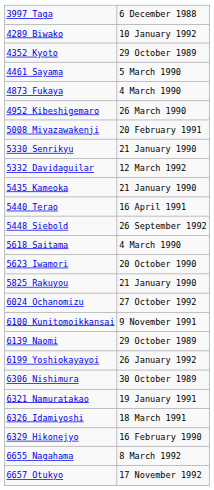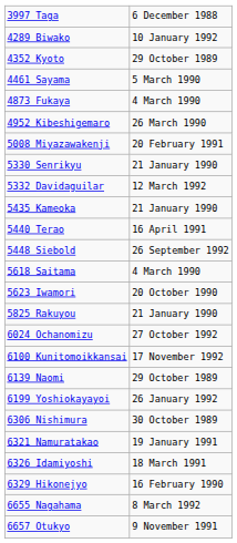 <table class="wikitable" style="font-size: 89%; float: left; width: 24em; margin-right: 1em;height: 650px;">
 <tr>
 <td><a href='#'>3997 Taga</a></td>
 <td>6 December 1988</td>
 </tr>
 <tr>
 <td><a href='#'>4289 Biwako</a></td>
 <td>10 January 1992</td>
 </tr>
 <tr>
 <td><a href='#'>4352 Kyoto</a></td>
 <td>29 October 1989</td>
 </tr>
 <tr>
 <td><a href='#'>4461 Sayama</a></td>
 <td>5 March 1990</td>
 </tr>
 <tr>
 <td><a href='#'>4873 Fukaya</a></td>
 <td>4 March 1990</td>
 </tr>
 <tr>
 <td><a href='#'>4952 Kibeshigemaro</a></td>
 <td>26 March 1990</td>
 </tr>
 <tr>
 <td><a href='#'>5008 Miyazawakenji</a></td>
 <td>20 February 1991</td>
 </tr>
 <tr>
 <td><a href='#'>5330 Senrikyu</a></td>
 <td>21 January 1990</td>
 </tr>
 <tr>
 <td><a href='#'>5332 Davidaguilar</a></td>
 <td>12 March 1992</td>
 </tr>
 <tr>
 <td><a href='#'>5435 Kameoka</a></td>
 <td>21 January 1990</td>
 </tr>
 <tr>
 <td><a href='#'>5440 Terao</a></td>
 <td>16 April 1991</td>
 </tr>
 <tr>
 <td><a href='#'>5448 Siebold</a></td>
 <td>26 September 1992</td>
 </tr>
 <tr>
 <td><a href='#'>5618 Saitama</a></td>
 <td>4 March 1990</td>
 </tr>
 <tr>
 <td><a href='#'>5623 Iwamori</a></td>
 <td>20 October 1990</td>
 </tr>
 <tr>
 <td><a href='#'>5825 Rakuyou</a></td>
 <td>21 January 1990</td>
 </tr>
 <tr>
 <td><a href='#'>6024 Ochanomizu</a></td>
 <td>27 October 1992</td>
 </tr>
 <tr>
 <td><a href='#'>6100 Kunitomoikkansai</a></td>
-<td>9 November 1991</td>
+<td>17 November 1992</td>
 </tr>
 <tr>
 <td><a href='#'>6139 Naomi</a></td>
 <td>29 October 1989</td>
 </tr>
 <tr>
 <td><a href='#'>6199 Yoshiokayayoi</a></td>
 <td>26 January 1992</td>
 </tr>
 <tr>
 <td><a href='#'>6306 Nishimura</a></td>
 <td>30 October 1989</td>
 </tr>
 <tr>
 <td><a href='#'>6321 Namuratakao</a></td>
 <td>19 January 1991</td>
 </tr>
 <tr>
 <td><a href='#'>6326 Idamiyoshi</a></td>
 <td>18 March 1991</td>
 </tr>
 <tr>
 <td><a href='#'>6329 Hikonejyo</a></td>
 <td>16 February 1990</td>
 </tr>
 <tr>
 <td><a href='#'>6655 Nagahama</a></td>
 <td>8 March 1992</td>
 </tr>
 <tr>
 <td><a href='#'>6657 Otukyo</a></td>
-<td>17 November 1992</td>
+<td>9 November 1991</td>
 </tr>
 </table>
